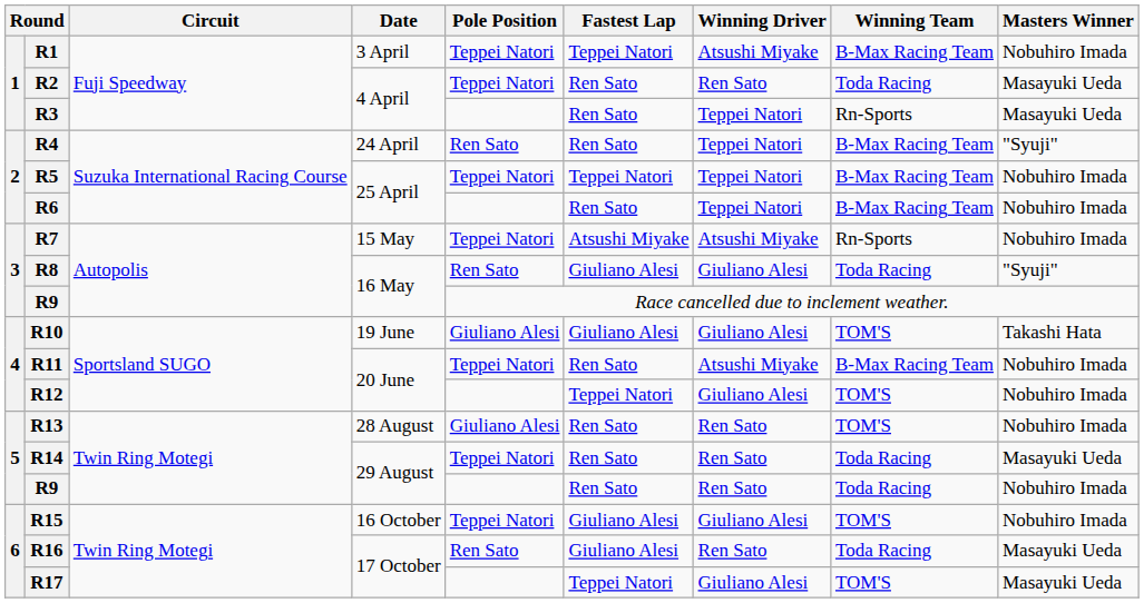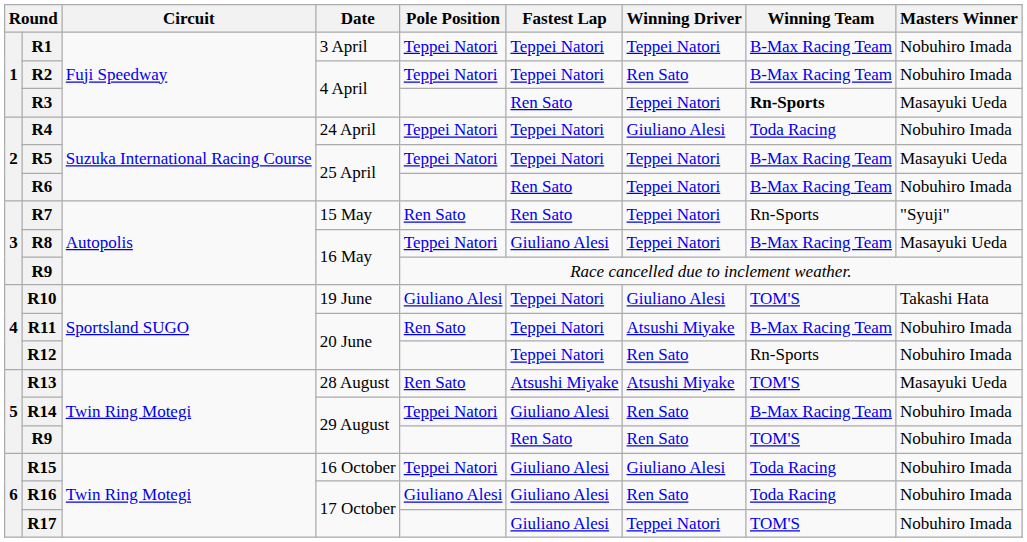 <table class="wikitable" style="font-size: 85%;">
 <tr>
 <th colspan="2">Round</th>
 <th>Circuit</th>
 <th>Date</th>
 <th>Pole Position</th>
 <th>Fastest Lap</th>
 <th>Winning Driver</th>
 <th>Winning Team</th>
 <th>Masters Winner</th>
 </tr>
 <tr>
 <th rowspan="3">1</th>
 <th>R1</th>
 <td rowspan="3"><a href='#'>Fuji Speedway</a></td>
 <td>3 April</td>
 <td align = "left"> <a href='#'>Teppei Natori</a></td>
 <td> <a href='#'>Teppei Natori</a></td>
-<td> <a href='#'>Atsushi Miyake</a></td>
+<td> <a href='#'>Teppei Natori</a></td>
 <td><a href='#'>B-Max Racing Team</a></td>
 <td> Nobuhiro Imada</td>
 </tr>
 <tr>
 <th>R2</th>
 <td rowspan="2">4 April</td>
 <td align = "left"> <a href='#'>Teppei Natori</a></td>
+<td> <a href='#'>Teppei Natori</a></td>
 <td> <a href='#'>Ren Sato</a></td>
-<td> <a href='#'>Ren Sato</a></td>
-<td><a href='#'>Toda Racing</a></td>
-<td> Masayuki Ueda</td>
+<td nowrap><a href='#'>B-Max Racing Team</a></td>
+<td> Nobuhiro Imada</td>
 </tr>
 <tr>
 <th>R3</th>
 <td></td>
 <td> <a href='#'>Ren Sato</a></td>
 <td> <a href='#'>Teppei Natori</a></td>
-<td>Rn-Sports</td>
+<td><strong>Rn-Sports</strong></td>
 <td> Masayuki Ueda</td>
 </tr>
 <tr>
 <th rowspan="3">2</th>
 <th>R4</th>
 <td rowspan="3" nowrap><a href='#'>Suzuka International Racing Course</a></td>
 <td>24 April</td>
-<td> <a href='#'>Ren Sato</a></td>
-<td> <a href='#'>Ren Sato</a></td>
 <td> <a href='#'>Teppei Natori</a></td>
-<td nowrap><a href='#'>B-Max Racing Team</a></td>
-<td> "Syuji"</td>
+<td> <a href='#'>Teppei Natori</a></td>
+<td> <a href='#'>Giuliano Alesi</a></td>
+<td><a href='#'>Toda Racing</a></td>
+<td> Nobuhiro Imada</td>
 </tr>
 <tr>
 <th>R5</th>
 <td rowspan="2">25 April</td>
 <td> <a href='#'>Teppei Natori</a></td>
 <td> <a href='#'>Teppei Natori</a></td>
 <td> <a href='#'>Teppei Natori</a></td>
 <td><a href='#'>B-Max Racing Team</a></td>
-<td> Nobuhiro Imada</td>
+<td> Masayuki Ueda</td>
 </tr>
 <tr>
 <th>R6</th>
 <td></td>
 <td> <a href='#'>Ren Sato</a></td>
 <td> <a href='#'>Teppei Natori</a></td>
 <td><a href='#'>B-Max Racing Team</a></td>
 <td> Nobuhiro Imada</td>
 </tr>
 <tr>
 <th rowspan="3">3</th>
 <th>R7</th>
 <td rowspan="3"><a href='#'>Autopolis</a></td>
 <td>15 May</td>
+<td> <a href='#'>Ren Sato</a></td>
+<td> <a href='#'>Ren Sato</a></td>
 <td> <a href='#'>Teppei Natori</a></td>
-<td> <a href='#'>Atsushi Miyake</a></td>
-<td> <a href='#'>Atsushi Miyake</a></td>
 <td>Rn-Sports</td>
-<td> Nobuhiro Imada</td>
+<td> "Syuji"</td>
 </tr>
 <tr>
 <th>R8</th>
 <td rowspan="2">16 May</td>
-<td> <a href='#'>Ren Sato</a></td>
+<td> <a href='#'>Teppei Natori</a></td>
 <td> <a href='#'>Giuliano Alesi</a></td>
-<td> <a href='#'>Giuliano Alesi</a></td>
-<td><a href='#'>Toda Racing</a></td>
-<td> "Syuji"</td>
+<td> <a href='#'>Teppei Natori</a></td>
+<td><a href='#'>B-Max Racing Team</a></td>
+<td> Masayuki Ueda</td>
 </tr>
 <tr>
 <th>R9</th>
 <td colspan="5" align=center><em>Race cancelled due to inclement weather.</em></td>
 </tr>
 <tr>
 <th rowspan="3">4</th>
 <th>R10</th>
 <td rowspan="3"><a href='#'>Sportsland SUGO</a></td>
 <td>19 June</td>
 <td nowrap> <a href='#'>Giuliano Alesi</a></td>
-<td nowrap> <a href='#'>Giuliano Alesi</a></td>
+<td> <a href='#'>Teppei Natori</a></td>
 <td nowrap> <a href='#'>Giuliano Alesi</a></td>
 <td><a href='#'>TOM'S</a></td>
 <td> Takashi Hata</td>
 </tr>
 <tr>
 <th>R11</th>
 <td rowspan="2">20 June</td>
+<td> <a href='#'>Ren Sato</a></td>
 <td> <a href='#'>Teppei Natori</a></td>
-<td> <a href='#'>Ren Sato</a></td>
 <td> <a href='#'>Atsushi Miyake</a></td>
 <td nowrap><a href='#'>B-Max Racing Team</a></td>
 <td nowrap> Nobuhiro Imada</td>
 </tr>
 <tr>
 <th>R12</th>
 <td></td>
 <td> <a href='#'>Teppei Natori</a></td>
-<td> <a href='#'>Giuliano Alesi</a></td>
-<td><a href='#'>TOM'S</a></td>
+<td> <a href='#'>Ren Sato</a></td>
+<td>Rn-Sports</td>
 <td> Nobuhiro Imada</td>
 </tr>
 <tr>
 <th rowspan="3">5</th>
 <th>R13</th>
 <td rowspan="3"><a href='#'>Twin Ring Motegi</a></td>
 <td>28 August</td>
-<td> <a href='#'>Giuliano Alesi</a></td>
 <td> <a href='#'>Ren Sato</a></td>
-<td> <a href='#'>Ren Sato</a></td>
+<td> <a href='#'>Atsushi Miyake</a></td>
+<td> <a href='#'>Atsushi Miyake</a></td>
 <td><a href='#'>TOM'S</a></td>
-<td> Nobuhiro Imada</td>
+<td> Masayuki Ueda</td>
 </tr>
 <tr>
 <th>R14</th>
 <td rowspan="2">29 August</td>
 <td> <a href='#'>Teppei Natori</a></td>
+<td> <a href='#'>Giuliano Alesi</a></td>
 <td> <a href='#'>Ren Sato</a></td>
-<td> <a href='#'>Ren Sato</a></td>
-<td><a href='#'>Toda Racing</a></td>
-<td> Masayuki Ueda</td>
+<td nowrap><a href='#'>B-Max Racing Team</a></td>
+<td> Nobuhiro Imada</td>
 </tr>
 <tr>
 <th>R9</th>
 <td></td>
 <td> <a href='#'>Ren Sato</a></td>
 <td> <a href='#'>Ren Sato</a></td>
-<td><a href='#'>Toda Racing</a></td>
+<td><a href='#'>TOM'S</a></td>
 <td> Nobuhiro Imada</td>
 </tr>
 <tr>
 <th rowspan="3">6</th>
 <th>R15</th>
 <td rowspan="3"><a href='#'>Twin Ring Motegi</a></td>
 <td>16 October</td>
 <td> <a href='#'>Teppei Natori</a></td>
 <td> <a href='#'>Giuliano Alesi</a></td>
 <td> <a href='#'>Giuliano Alesi</a></td>
-<td><a href='#'>TOM'S</a></td>
+<td><a href='#'>Toda Racing</a></td>
 <td> Nobuhiro Imada</td>
 </tr>
 <tr>
 <th>R16</th>
 <td rowspan="2">17 October</td>
-<td> <a href='#'>Ren Sato</a></td>
+<td> <a href='#'>Giuliano Alesi</a></td>
 <td> <a href='#'>Giuliano Alesi</a></td>
 <td> <a href='#'>Ren Sato</a></td>
 <td><a href='#'>Toda Racing</a></td>
-<td> Masayuki Ueda</td>
+<td> Nobuhiro Imada</td>
 </tr>
 <tr>
 <th>R17</th>
 <td></td>
+<td> <a href='#'>Giuliano Alesi</a></td>
 <td> <a href='#'>Teppei Natori</a></td>
-<td> <a href='#'>Giuliano Alesi</a></td>
 <td><a href='#'>TOM'S</a></td>
-<td> Masayuki Ueda</td>
+<td> Nobuhiro Imada</td>
 </tr>
 </table>
